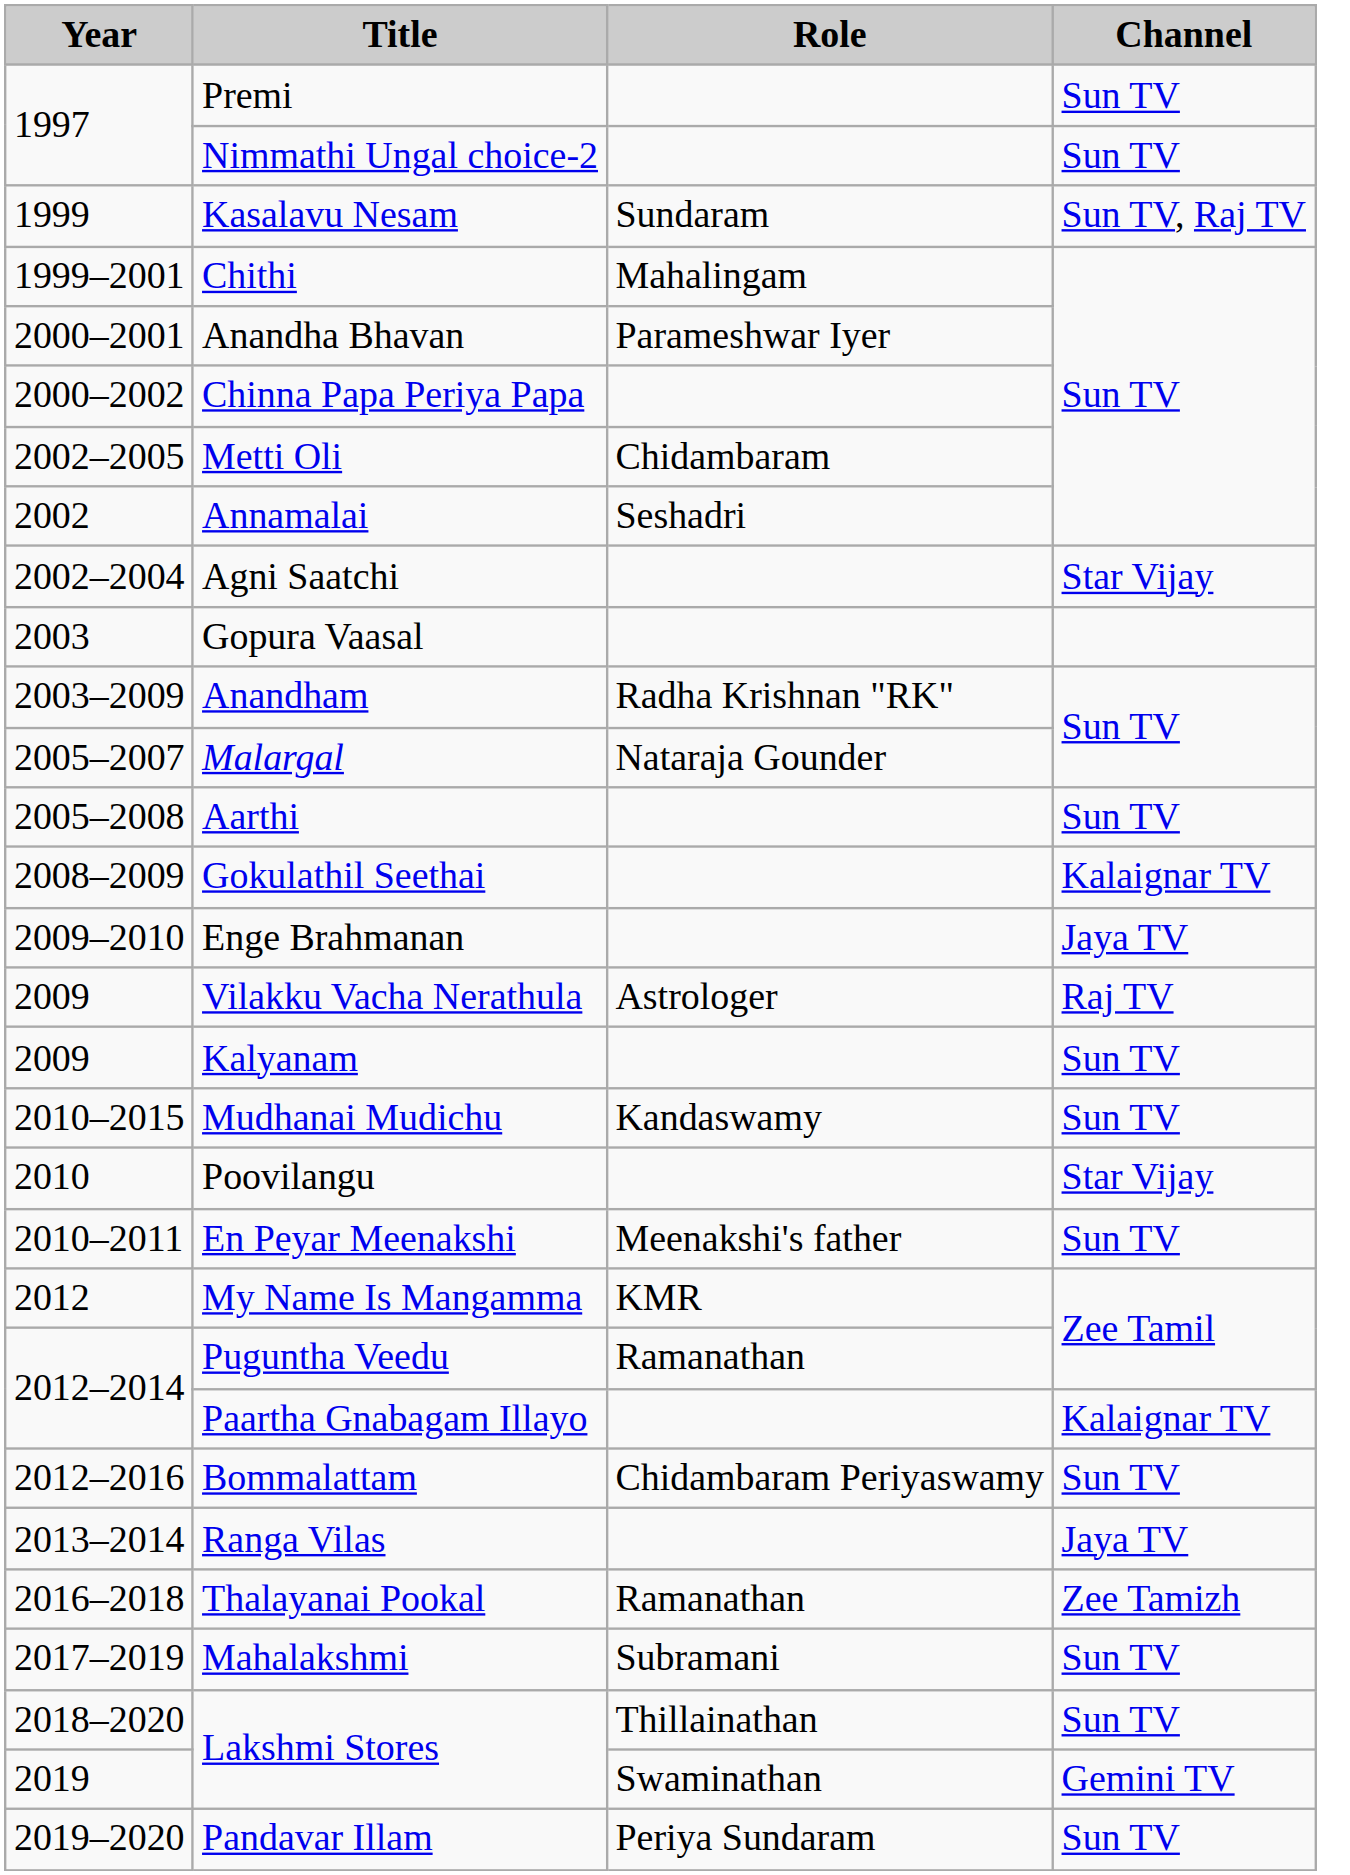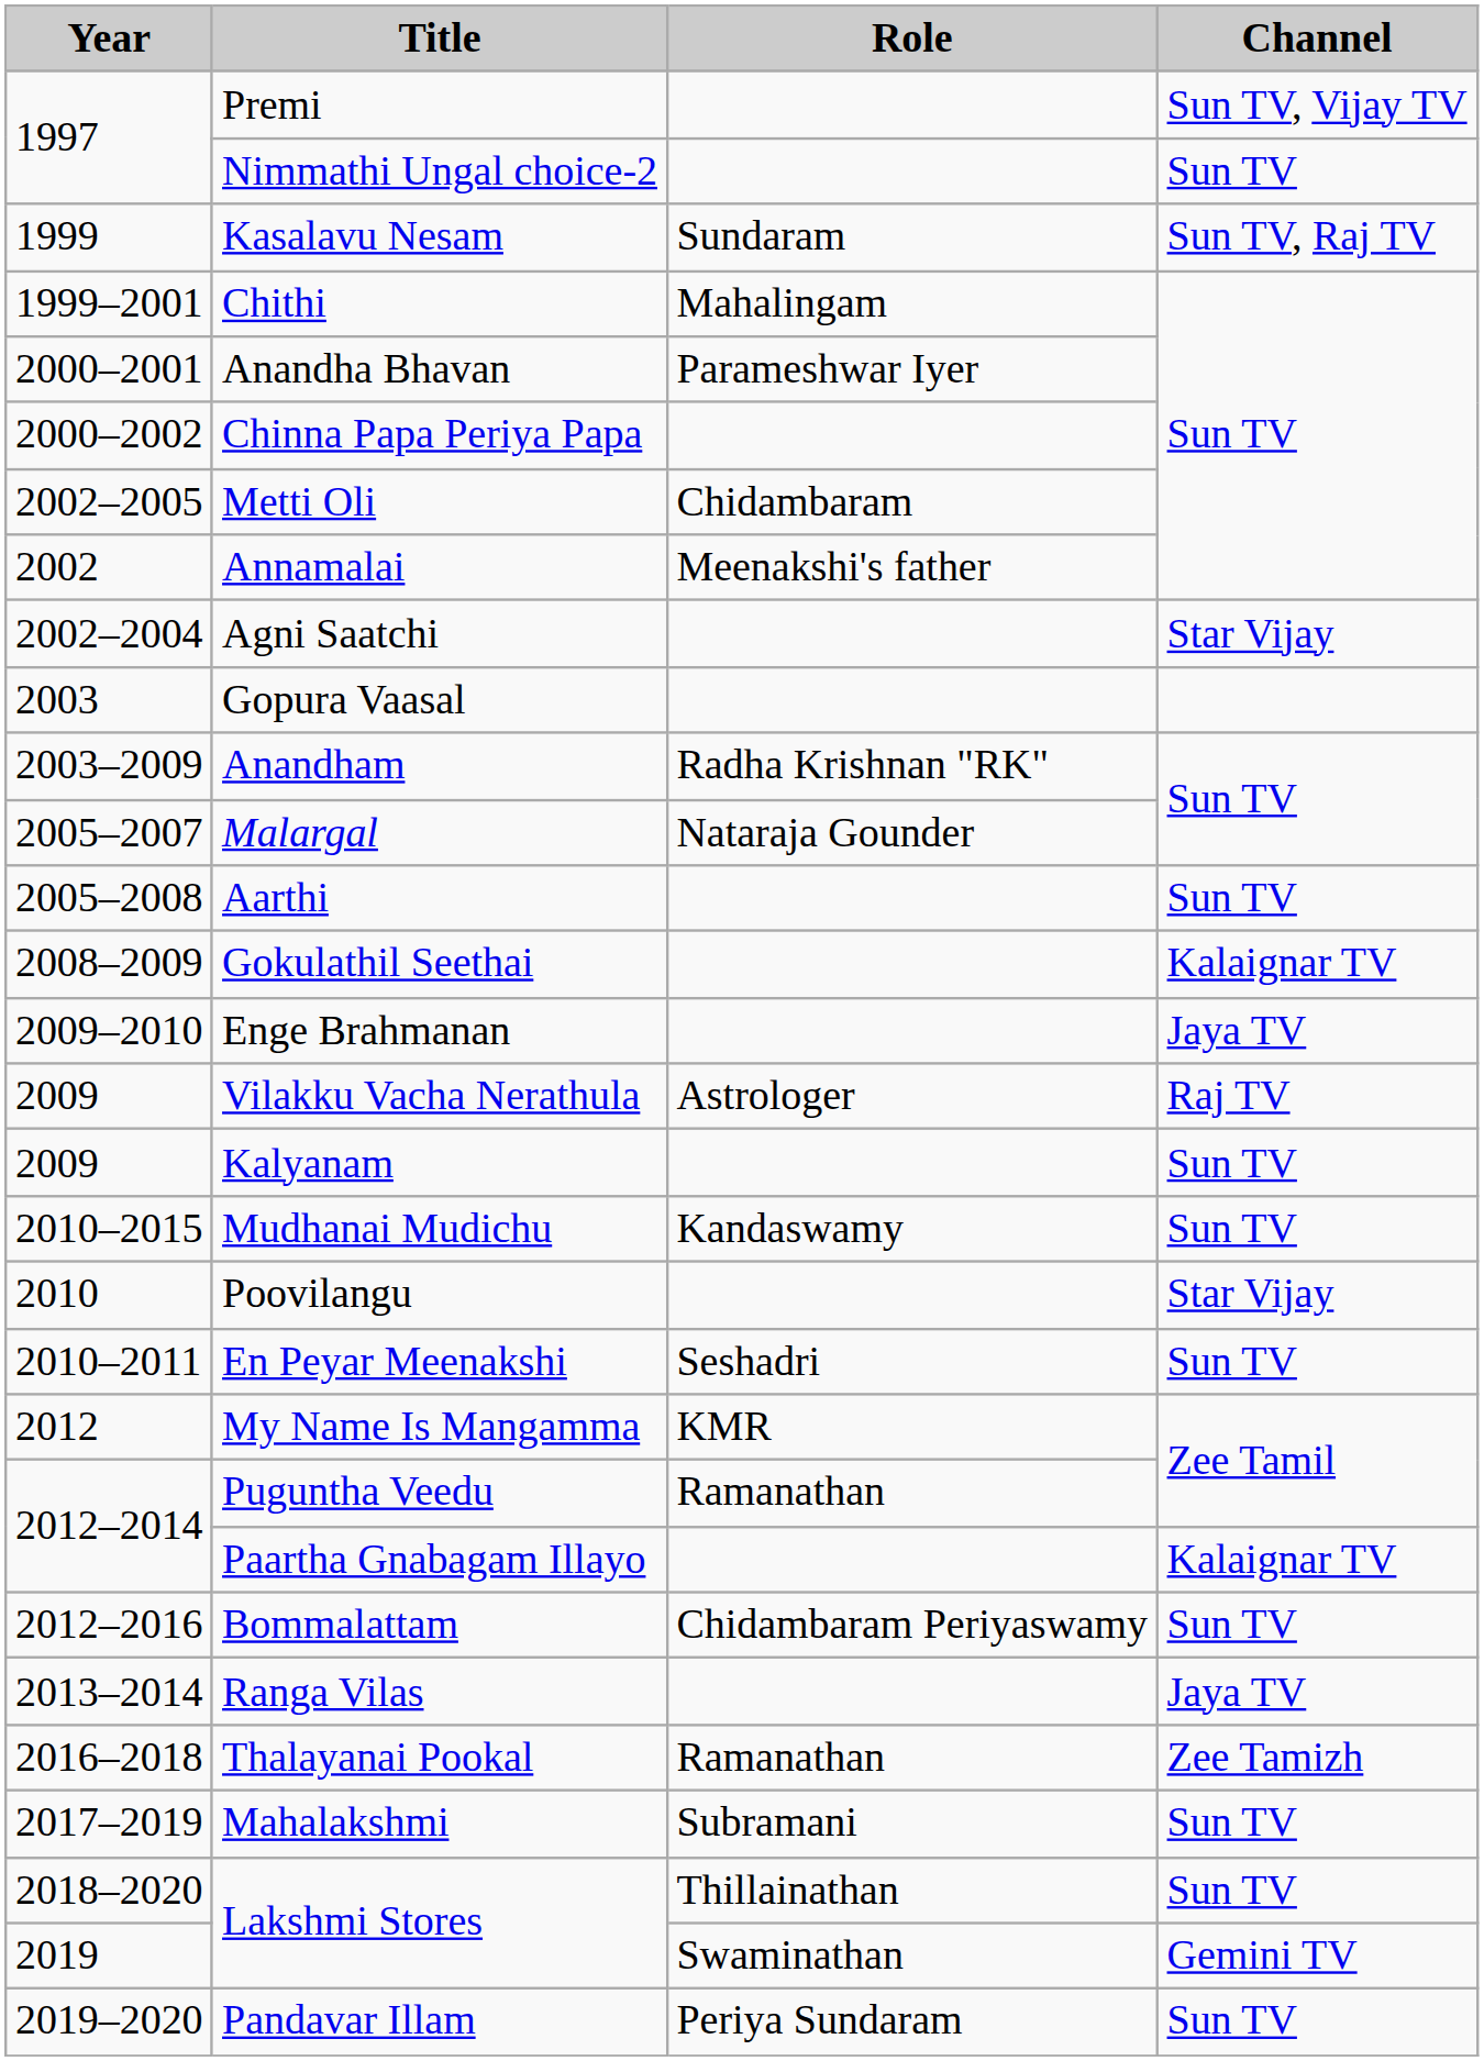 <table class="wikitable">
 <tr>
 <th style="background:#ccc;">Year</th>
 <th style="background:#ccc;">Title</th>
 <th style="background:#ccc;">Role</th>
 <th style="background:#ccc;">Channel</th>
 </tr>
 <tr>
 <td rowspan=2>1997</td>
 <td>Premi</td>
 <td></td>
-<td><a href='#'>Sun TV</a></td>
+<td><a href='#'>Sun TV</a>, <a href='#'>Vijay TV</a></td>
 </tr>
 <tr>
 <td><a href='#'>Nimmathi Ungal choice-2</a></td>
 <td></td>
 <td><a href='#'>Sun TV</a></td>
 </tr>
 <tr>
 <td>1999</td>
 <td><a href='#'>Kasalavu Nesam</a></td>
 <td>Sundaram</td>
 <td><a href='#'>Sun TV</a>, <a href='#'>Raj TV</a></td>
 </tr>
 <tr>
 <td>1999–2001</td>
 <td><a href='#'>Chithi</a></td>
 <td>Mahalingam</td>
 <td rowspan=5><a href='#'>Sun TV</a></td>
 </tr>
 <tr>
 <td>2000–2001</td>
 <td>Anandha Bhavan</td>
 <td>Parameshwar Iyer</td>
 </tr>
 <tr>
 <td>2000–2002</td>
 <td><a href='#'>Chinna Papa Periya Papa</a></td>
 <td></td>
 </tr>
 <tr>
 <td>2002–2005</td>
 <td><a href='#'>Metti Oli</a></td>
 <td>Chidambaram</td>
 </tr>
 <tr>
 <td>2002</td>
 <td><a href='#'>Annamalai</a></td>
-<td>Seshadri</td>
+<td>Meenakshi's father</td>
 </tr>
 <tr>
 <td>2002–2004</td>
 <td>Agni Saatchi</td>
 <td></td>
 <td><a href='#'>Star Vijay</a></td>
 </tr>
 <tr>
 <td>2003</td>
 <td>Gopura Vaasal</td>
 <td></td>
 <td></td>
 </tr>
 <tr>
 <td>2003–2009</td>
 <td><a href='#'>Anandham</a></td>
 <td>Radha Krishnan "RK"</td>
 <td rowspan=2><a href='#'>Sun TV</a></td>
 </tr>
 <tr>
 <td>2005–2007</td>
 <td><em><a href='#'>Malargal</a></em></td>
 <td>Nataraja Gounder</td>
 </tr>
 <tr>
 <td>2005–2008</td>
 <td><a href='#'>Aarthi</a></td>
 <td></td>
 <td><a href='#'>Sun TV</a></td>
 </tr>
 <tr>
 <td>2008–2009</td>
 <td><a href='#'>Gokulathil Seethai</a></td>
 <td></td>
 <td><a href='#'>Kalaignar TV</a></td>
 </tr>
 <tr>
 <td>2009–2010</td>
 <td>Enge Brahmanan</td>
 <td></td>
 <td><a href='#'>Jaya TV</a></td>
 </tr>
 <tr>
 <td>2009</td>
 <td><a href='#'>Vilakku Vacha Nerathula</a></td>
 <td>Astrologer</td>
 <td><a href='#'>Raj TV</a></td>
 </tr>
 <tr>
 <td>2009</td>
 <td><a href='#'>Kalyanam</a></td>
 <td></td>
 <td><a href='#'>Sun TV</a></td>
 </tr>
 <tr>
 <td>2010–2015</td>
 <td><a href='#'>Mudhanai Mudichu</a></td>
 <td>Kandaswamy</td>
 <td><a href='#'>Sun TV</a></td>
 </tr>
 <tr>
 <td>2010</td>
 <td>Poovilangu</td>
 <td></td>
 <td><a href='#'>Star Vijay</a></td>
 </tr>
 <tr>
 <td>2010–2011</td>
 <td><a href='#'>En Peyar Meenakshi</a></td>
-<td>Meenakshi's father</td>
+<td>Seshadri</td>
 <td><a href='#'>Sun TV</a></td>
 </tr>
 <tr>
 <td>2012</td>
 <td><a href='#'>My Name Is Mangamma</a></td>
 <td>KMR</td>
 <td rowspan=2><a href='#'>Zee Tamil</a></td>
 </tr>
 <tr>
 <td rowspan=2>2012–2014</td>
 <td><a href='#'>Puguntha Veedu</a></td>
 <td>Ramanathan</td>
 </tr>
 <tr>
 <td><a href='#'>Paartha Gnabagam Illayo</a></td>
 <td></td>
 <td><a href='#'>Kalaignar TV</a></td>
 </tr>
 <tr>
 <td>2012–2016</td>
 <td><a href='#'>Bommalattam</a></td>
 <td>Chidambaram Periyaswamy</td>
 <td><a href='#'>Sun TV</a></td>
 </tr>
 <tr>
 <td>2013–2014</td>
 <td><a href='#'>Ranga Vilas</a></td>
 <td></td>
 <td><a href='#'>Jaya TV</a></td>
 </tr>
 <tr>
 <td>2016–2018</td>
 <td><a href='#'>Thalayanai Pookal</a></td>
 <td>Ramanathan</td>
 <td><a href='#'>Zee Tamizh</a></td>
 </tr>
 <tr>
 <td>2017–2019</td>
 <td><a href='#'>Mahalakshmi</a></td>
 <td>Subramani</td>
 <td><a href='#'>Sun TV</a></td>
 </tr>
 <tr>
 <td>2018–2020</td>
 <td rowspan="2"><a href='#'>Lakshmi Stores</a></td>
 <td>Thillainathan</td>
 <td><a href='#'>Sun TV</a></td>
 </tr>
 <tr>
 <td>2019</td>
 <td>Swaminathan</td>
 <td><a href='#'>Gemini TV</a></td>
 </tr>
 <tr>
 <td>2019–2020</td>
 <td><a href='#'>Pandavar Illam</a></td>
 <td>Periya Sundaram</td>
 <td><a href='#'>Sun TV</a></td>
 </tr>
 </table>
